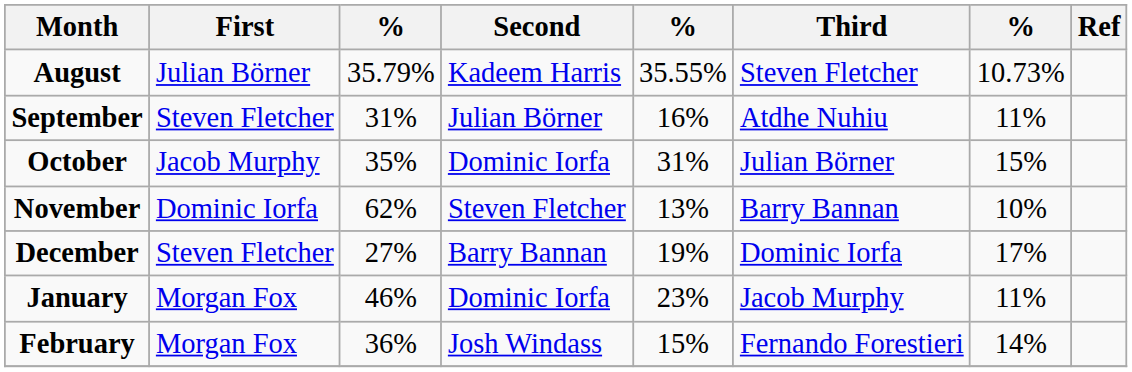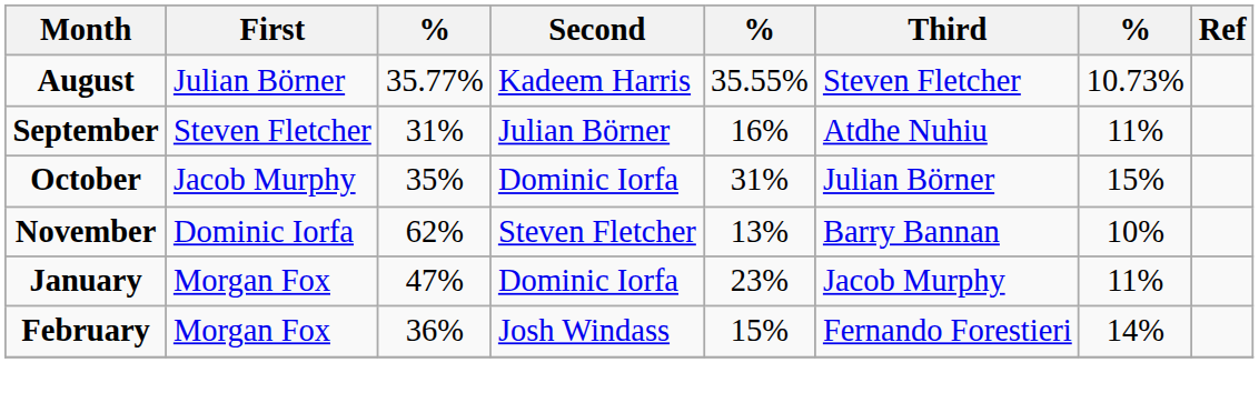 <table class="wikitable">
 <tr>
 <th align="center">Month</th>
 <th align="center">First</th>
 <th align="center">%</th>
 <th align="center">Second</th>
 <th align="center">%</th>
 <th align="center">Third</th>
 <th align="center">%</th>
 <th align="center">Ref</th>
 </tr>
 <tr>
 <td align="center"><strong>August</strong></td>
 <td> <a href='#'>Julian Börner</a></td>
-<td align="center">35.79%</td>
+<td align="center">35.77%</td>
 <td> <a href='#'>Kadeem Harris</a></td>
 <td align="center">35.55%</td>
 <td> <a href='#'>Steven Fletcher</a></td>
 <td align="center">10.73%</td>
 <td align="center"></td>
 </tr>
 <tr>
 <td align="center"><strong>September</strong></td>
 <td> <a href='#'>Steven Fletcher</a></td>
 <td align="center">31%</td>
 <td> <a href='#'>Julian Börner</a></td>
 <td align="center">16%</td>
 <td> <a href='#'>Atdhe Nuhiu</a></td>
 <td align="center">11%</td>
 <td align="center"></td>
 </tr>
 <tr>
 <td align="center"><strong>October</strong></td>
 <td> <a href='#'>Jacob Murphy</a></td>
 <td align="center">35%</td>
 <td> <a href='#'>Dominic Iorfa</a></td>
 <td align="center">31%</td>
 <td> <a href='#'>Julian Börner</a></td>
 <td align="center">15%</td>
 <td align="center"></td>
 </tr>
 <tr>
 <td align="center"><strong>November</strong></td>
 <td> <a href='#'>Dominic Iorfa</a></td>
 <td align="center">62%</td>
 <td> <a href='#'>Steven Fletcher</a></td>
 <td align="center">13%</td>
 <td> <a href='#'>Barry Bannan</a></td>
 <td align="center">10%</td>
 <td align="center"></td>
 </tr>
 <tr>
-<td align="center"><strong>December</strong></td>
-<td> <a href='#'>Steven Fletcher</a></td>
-<td align="center">27%</td>
-<td> <a href='#'>Barry Bannan</a></td>
-<td align="center">19%</td>
-<td> <a href='#'>Dominic Iorfa</a></td>
-<td align="center">17%</td>
-<td align="center"></td>
-</tr>
-<tr>
 <td align="center"><strong>January</strong></td>
 <td> <a href='#'>Morgan Fox</a></td>
-<td align="center">46%</td>
+<td align="center">47%</td>
 <td> <a href='#'>Dominic Iorfa</a></td>
 <td align="center">23%</td>
 <td> <a href='#'>Jacob Murphy</a></td>
 <td align="center">11%</td>
 <td align="center"></td>
 </tr>
 <tr>
 <td align="center"><strong>February</strong></td>
 <td> <a href='#'>Morgan Fox</a></td>
 <td align="center">36%</td>
 <td> <a href='#'>Josh Windass</a></td>
 <td align="center">15%</td>
 <td> <a href='#'>Fernando Forestieri</a></td>
 <td align="center">14%</td>
 <td align="center"></td>
 </tr>
 <tr>
 </tr>
 </table>
